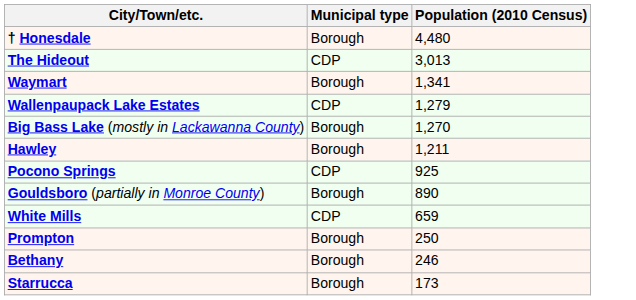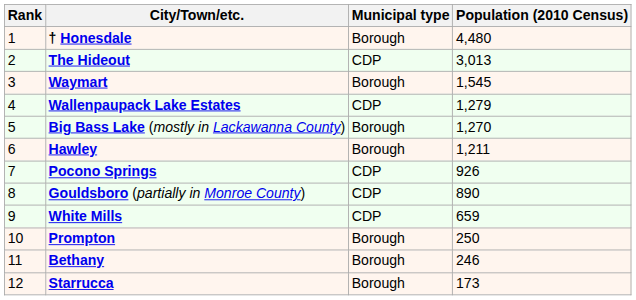 <table class="wikitable sortable">
 <tr>
+<th>Rank</th>
 <th>City/Town/etc.</th>
 <th>Municipal type</th>
 <th>Population (2010 Census)</th>
 </tr>
 <tr style="background-color:#FFF5EE;">
+<td>1</td>
 <td><strong>†</strong> <strong><a href='#'>Honesdale</a></strong></td>
 <td>Borough</td>
 <td>4,480</td>
 </tr>
 <tr style="background-color:#F0FFF0;">
+<td>2</td>
 <td><strong><a href='#'>The Hideout</a></strong></td>
 <td>CDP</td>
 <td>3,013</td>
 </tr>
 <tr style="background-color:#FFF5EE;">
+<td>3</td>
 <td><strong><a href='#'>Waymart</a></strong></td>
 <td>Borough</td>
-<td>1,341</td>
+<td>1,545</td>
 </tr>
 <tr style="background-color:#F0FFF0;">
+<td>4</td>
 <td><strong><a href='#'>Wallenpaupack Lake Estates</a></strong></td>
 <td>CDP</td>
 <td>1,279</td>
 </tr>
 <tr style="background-color:#F0FFF0;">
+<td>5</td>
 <td><strong><a href='#'>Big Bass Lake</a></strong> (<em>mostly in <a href='#'>Lackawanna County</a></em>)</td>
 <td>Borough</td>
 <td>1,270</td>
 </tr>
 <tr style="background-color:#FFF5EE;">
+<td>6</td>
 <td><strong><a href='#'>Hawley</a></strong></td>
 <td>Borough</td>
 <td>1,211</td>
 </tr>
 <tr style="background-color:#F0FFF0;">
+<td>7</td>
 <td><strong><a href='#'>Pocono Springs</a></strong></td>
 <td>CDP</td>
-<td>925</td>
+<td>926</td>
 </tr>
 <tr style="background-color:#F0FFF0;">
+<td>8</td>
 <td><strong><a href='#'>Gouldsboro</a></strong> (<em>partially in <a href='#'>Monroe County</a></em>)</td>
-<td>Borough</td>
+<td>CDP</td>
 <td>890</td>
 </tr>
 <tr style="background-color:#F0FFF0;">
+<td>9</td>
 <td><strong><a href='#'>White Mills</a></strong></td>
 <td>CDP</td>
 <td>659</td>
 </tr>
 <tr style="background-color:#FFF5EE;">
+<td>10</td>
 <td><strong><a href='#'>Prompton</a></strong></td>
 <td>Borough</td>
 <td>250</td>
 </tr>
 <tr style="background-color:#FFF5EE;">
+<td>11</td>
 <td><strong><a href='#'>Bethany</a></strong></td>
 <td>Borough</td>
 <td>246</td>
 </tr>
 <tr style="background-color:#FFF5EE;">
+<td>12</td>
 <td><strong><a href='#'>Starrucca</a></strong></td>
 <td>Borough</td>
 <td>173</td>
 </tr>
 </table>
